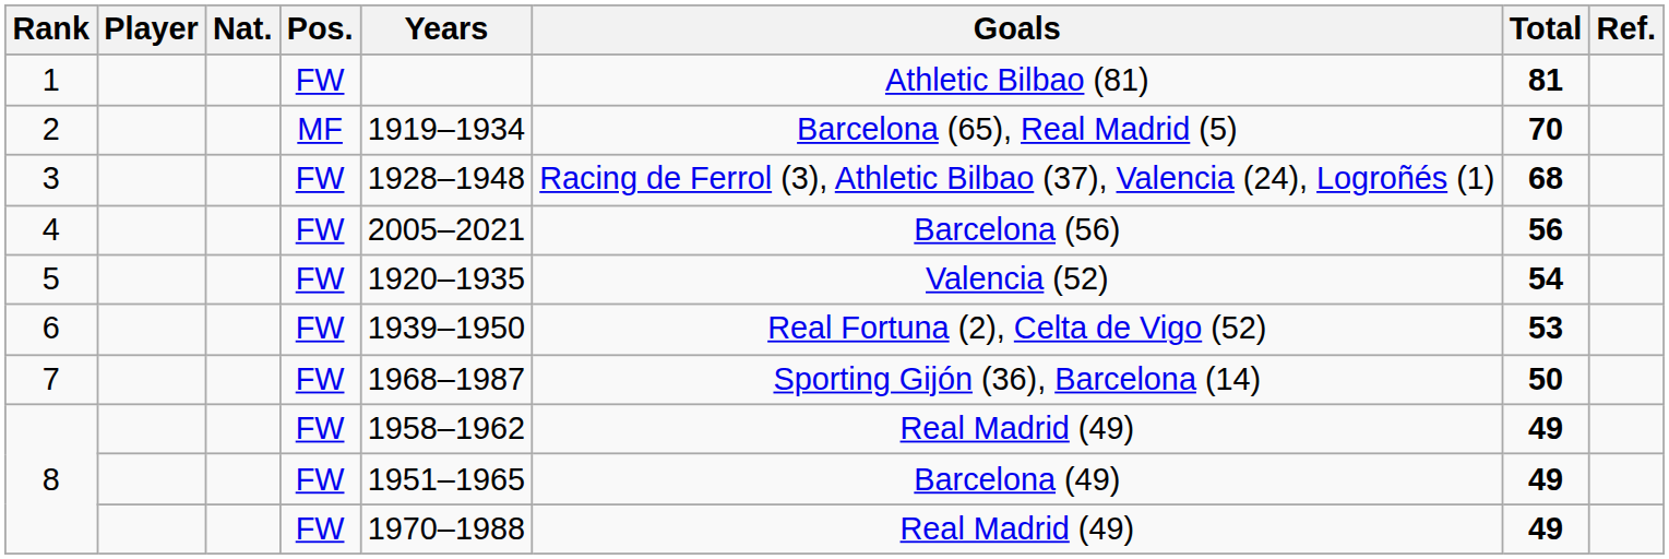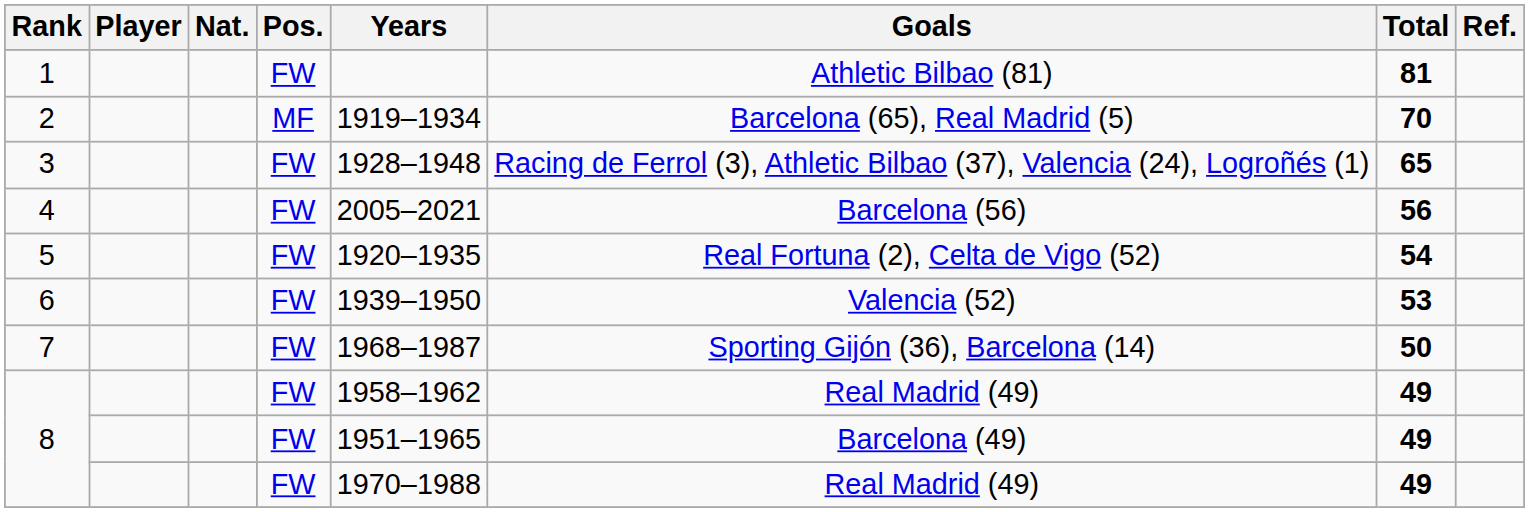 <table class="wikitable sortable collapsible" style=text-align:center;>
 <tr>
 <th>Rank</th>
 <th>Player</th>
 <th>Nat.</th>
 <th>Pos.</th>
 <th>Years</th>
 <th>Goals</th>
 <th>Total</th>
 <th>Ref.</th>
 </tr>
 <tr>
 <td>1</td>
 <td></td>
 <td></td>
 <td><a href='#'>FW</a></td>
 <td></td>
 <td><a href='#'>Athletic Bilbao</a> (81)</td>
 <td><strong>81</strong></td>
 <td></td>
 </tr>
 <tr>
 <td>2</td>
 <td></td>
 <td></td>
 <td><a href='#'>MF</a></td>
 <td>1919–1934</td>
 <td><a href='#'>Barcelona</a> (65), <a href='#'>Real Madrid</a> (5)</td>
 <td><strong>70</strong></td>
 <td></td>
 </tr>
 <tr>
 <td>3</td>
 <td></td>
 <td></td>
 <td><a href='#'>FW</a></td>
 <td>1928–1948</td>
 <td><a href='#'>Racing de Ferrol</a> (3), <a href='#'>Athletic Bilbao</a> (37), <a href='#'>Valencia</a> (24), <a href='#'>Logroñés</a> (1)</td>
-<td><strong>68</strong></td>
+<td><strong>65</strong></td>
 <td></td>
 </tr>
 <tr>
 <td>4</td>
 <td><strong></strong></td>
 <td></td>
 <td><a href='#'>FW</a></td>
 <td>2005–2021</td>
 <td><a href='#'>Barcelona</a> (56)</td>
 <td><strong>56</strong></td>
 <td></td>
 </tr>
 <tr>
 <td>5</td>
 <td></td>
 <td></td>
 <td><a href='#'>FW</a></td>
 <td>1920–1935</td>
-<td><a href='#'>Valencia</a> (52)</td>
+<td><a href='#'>Real Fortuna</a> (2),  <a href='#'>Celta de Vigo</a> (52)</td>
 <td><strong>54</strong></td>
 <td></td>
 </tr>
 <tr>
 <td>6</td>
 <td></td>
 <td></td>
 <td><a href='#'>FW</a></td>
 <td>1939–1950</td>
-<td><a href='#'>Real Fortuna</a> (2),  <a href='#'>Celta de Vigo</a> (52)</td>
+<td><a href='#'>Valencia</a> (52)</td>
 <td><strong>53</strong></td>
 <td></td>
 </tr>
 <tr>
 <td>7</td>
 <td></td>
 <td></td>
 <td><a href='#'>FW</a></td>
 <td>1968–1987</td>
 <td><a href='#'>Sporting Gijón</a> (36), <a href='#'>Barcelona</a> (14)</td>
 <td><strong>50</strong></td>
 <td></td>
 </tr>
 <tr>
 <td rowspan=3>8</td>
 <td></td>
 <td> </td>
 <td><a href='#'>FW</a></td>
 <td>1958–1962</td>
 <td><a href='#'>Real Madrid</a> (49)</td>
 <td><strong>49</strong></td>
 <td></td>
 </tr>
 <tr>
 <td></td>
 <td> </td>
 <td><a href='#'>FW</a></td>
 <td>1951–1965</td>
 <td><a href='#'>Barcelona</a> (49)</td>
 <td><strong>49</strong></td>
 <td></td>
 </tr>
 <tr>
 <td></td>
 <td></td>
 <td><a href='#'>FW</a></td>
 <td>1970–1988</td>
 <td><a href='#'>Real Madrid</a> (49)</td>
 <td><strong>49</strong></td>
 <td></td>
 </tr>
 </table>
